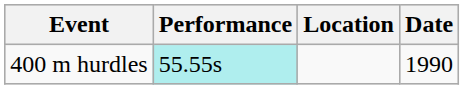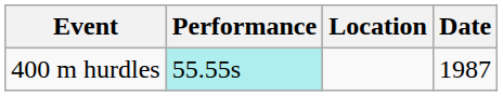 <table class="wikitable" style="border-collapse: collapse; font-size: 95%;">
 <tr>
 <th scope="col">Event</th>
 <th scope="col">Performance</th>
 <th scope="col">Location</th>
 <th scope="col">Date</th>
 </tr>
 <tr>
 <td>400 m hurdles</td>
 <td style="background: paleturquoise;">55.55s</td>
 <td></td>
-<td>1990</td>
+<td>1987</td>
 </tr>
 </table>
